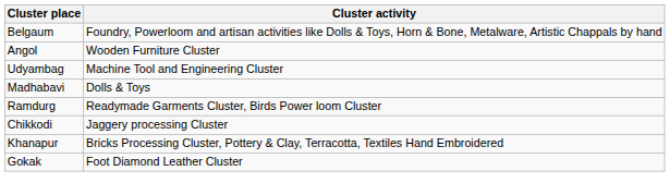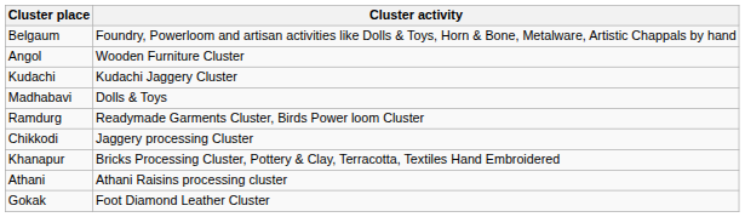 <table class="wikitable">
 <tr>
 <th>Cluster place</th>
 <th>Cluster activity</th>
 </tr>
 <tr>
 <td>Belgaum</td>
 <td>Foundry, Powerloom and artisan activities like Dolls & Toys, Horn & Bone, Metalware, Artistic Chappals by hand</td>
 </tr>
 <tr>
 <td>Angol</td>
 <td>Wooden Furniture Cluster</td>
 </tr>
 <tr>
-<td>Udyambag</td>
-<td>Machine Tool and Engineering Cluster</td>
+<td>Kudachi</td>
+<td>Kudachi Jaggery Cluster</td>
 </tr>
 <tr>
 <td>Madhabavi</td>
 <td>Dolls & Toys</td>
 </tr>
 <tr>
 <td>Ramdurg</td>
 <td>Readymade Garments Cluster, Birds Power loom Cluster</td>
 </tr>
 <tr>
 <td>Chikkodi</td>
 <td>Jaggery processing Cluster</td>
 </tr>
 <tr>
 <td>Khanapur</td>
 <td>Bricks Processing Cluster, Pottery & Clay, Terracotta, Textiles Hand Embroidered</td>
 </tr>
 <tr>
+<td>Athani</td>
+<td>Athani Raisins processing cluster</td>
+</tr>
+<tr>
 <td>Gokak</td>
 <td>Foot Diamond Leather Cluster</td>
 </tr>
 </table>
